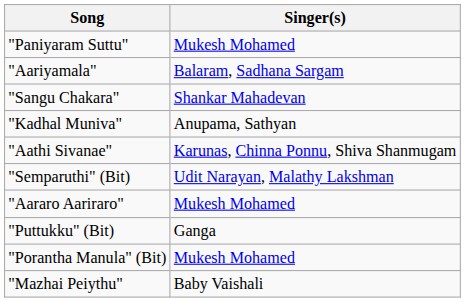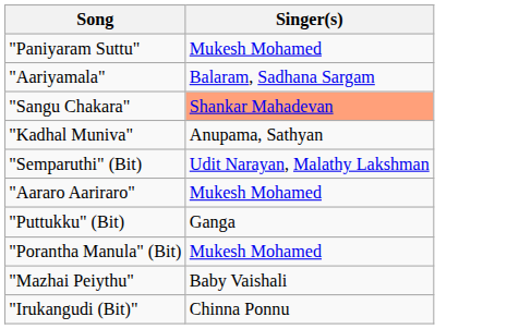 <table class="wikitable" style="font-size:95%;">
 <tr>
 <th>Song</th>
 <th>Singer(s)</th>
 </tr>
 <tr>
 <td>"Paniyaram Suttu"</td>
 <td><a href='#'>Mukesh Mohamed</a></td>
 </tr>
 <tr>
 <td>"Aariyamala"</td>
 <td><a href='#'>Balaram</a>, <a href='#'>Sadhana Sargam</a></td>
 </tr>
 <tr>
 <td>"Sangu Chakara"</td>
-<td><a href='#'>Shankar Mahadevan</a></td>
+<td style="background: lightsalmon;"><a href='#'>Shankar Mahadevan</a></td>
 </tr>
 <tr>
 <td>"Kadhal Muniva"</td>
 <td>Anupama, Sathyan</td>
-</tr>
-<tr>
-<td>"Aathi Sivanae"</td>
-<td><a href='#'>Karunas</a>, <a href='#'>Chinna Ponnu</a>, Shiva Shanmugam</td>
 </tr>
 <tr>
 <td>"Semparuthi" (Bit)</td>
 <td><a href='#'>Udit Narayan</a>, <a href='#'>Malathy Lakshman</a></td>
 </tr>
 <tr>
 <td>"Aararo Aariraro"</td>
 <td><a href='#'>Mukesh Mohamed</a></td>
 </tr>
 <tr>
 <td>"Puttukku" (Bit)</td>
 <td>Ganga</td>
 </tr>
 <tr>
 <td>"Porantha Manula" (Bit)</td>
 <td><a href='#'>Mukesh Mohamed</a></td>
 </tr>
 <tr>
 <td>"Mazhai Peiythu"</td>
 <td>Baby Vaishali</td>
 </tr>
+<tr>
+<td>"Irukangudi (Bit)"</td>
+<td>Chinna Ponnu</td>
+</tr>
 </table>
